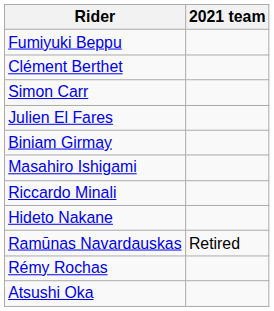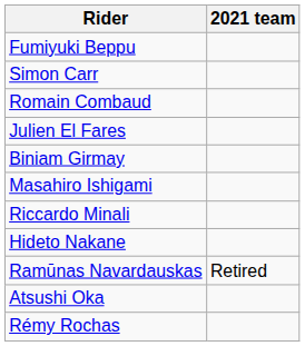 <table class="wikitable">
 <tr>
 <th>Rider</th>
 <th>2021 team</th>
 </tr>
 <tr>
 <td><a href='#'>Fumiyuki Beppu</a></td>
 <td></td>
 </tr>
 <tr>
-<td><a href='#'>Clément Berthet</a></td>
+<td><a href='#'>Simon Carr</a></td>
 <td></td>
 </tr>
 <tr>
-<td><a href='#'>Simon Carr</a></td>
+<td><a href='#'>Romain Combaud</a></td>
 <td></td>
 </tr>
 <tr>
 <td><a href='#'>Julien El Fares</a></td>
 <td></td>
 </tr>
 <tr>
 <td><a href='#'>Biniam Girmay</a></td>
 <td></td>
 </tr>
 <tr>
 <td><a href='#'>Masahiro Ishigami</a></td>
 <td></td>
 </tr>
 <tr>
 <td><a href='#'>Riccardo Minali</a></td>
 <td></td>
 </tr>
 <tr>
 <td><a href='#'>Hideto Nakane</a></td>
 <td></td>
 </tr>
 <tr>
 <td><a href='#'>Ramūnas Navardauskas</a></td>
 <td>Retired</td>
 </tr>
 <tr>
+<td><a href='#'>Atsushi Oka</a></td>
+<td></td>
+</tr>
+<tr>
 <td><a href='#'>Rémy Rochas</a></td>
 <td></td>
 </tr>
-<tr>
-<td><a href='#'>Atsushi Oka</a></td>
-<td></td>
-</tr>
 </table>
